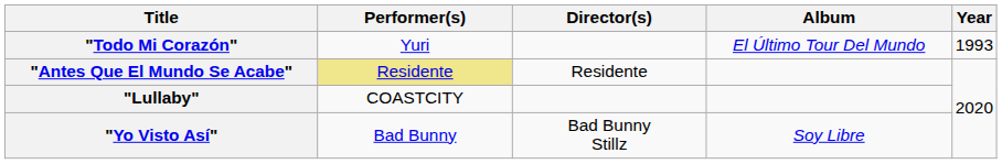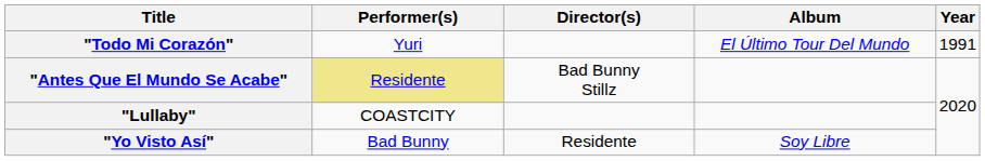 <table class="wikitable plainrowheaders" style="text-align:center;">
 <tr>
 <th scope="col" style="width: 18em;">Title</th>
 <th scope="col" style="width: 11em;">Performer(s)</th>
 <th scope="col" style="width: 11em;">Director(s)</th>
 <th scope="col" style="width: 14em;">Album</th>
 <th scope="col" style="width: 2em;">Year</th>
 </tr>
 <tr>
 <th>"<a href='#'>Todo Mi Corazón</a>"</th>
 <td><a href='#'>Yuri</a></td>
 <td></td>
 <td align="center"><em><a href='#'>El Último Tour Del Mundo</a></em></td>
-<td>1993</td>
+<td>1991</td>
 </tr>
 <tr>
 <th>"<a href='#'>Antes Que El Mundo Se Acabe</a>"</th>
 <td style="background: khaki;"><a href='#'>Residente</a></td>
-<td>Residente</td>
+<td>Bad Bunny<br>Stillz</td>
 <td></td>
 <td rowspan="3">2020</td>
 </tr>
 <tr>
 <th>"Lullaby"</th>
 <td>COASTCITY</td>
 <td></td>
 <td></td>
 </tr>
 <tr>
 <th scope="row">"<a href='#'>Yo Visto Así</a>"</th>
 <td><a href='#'>Bad Bunny</a></td>
-<td>Bad Bunny<br>Stillz</td>
+<td>Residente</td>
 <td><em><a href='#'>Soy Libre</a></em></td>
 </tr>
 </table>
